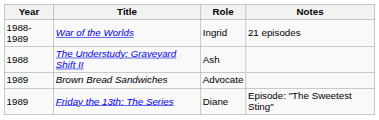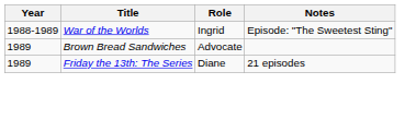 <table class="wikitable">
 <tr>
 <th>Year</th>
 <th>Title</th>
 <th>Role</th>
 <th>Notes</th>
 </tr>
 <tr>
 <td>1988-1989</td>
 <td><em><a href='#'>War of the Worlds</a></em></td>
 <td>Ingrid</td>
-<td>21 episodes</td>
-</tr>
-<tr>
-<td>1988</td>
-<td><em><a href='#'>The Understudy: Graveyard Shift II</a></em></td>
-<td>Ash</td>
-<td></td>
+<td>Episode: "The Sweetest Sting"</td>
 </tr>
 <tr>
 <td>1989</td>
 <td><em>Brown Bread Sandwiches</em></td>
 <td>Advocate</td>
 <td></td>
 </tr>
 <tr>
 <td>1989</td>
 <td><em><a href='#'>Friday the 13th: The Series</a></em></td>
 <td>Diane</td>
-<td>Episode: "The Sweetest Sting"</td>
+<td>21 episodes</td>
 </tr>
 </table>
